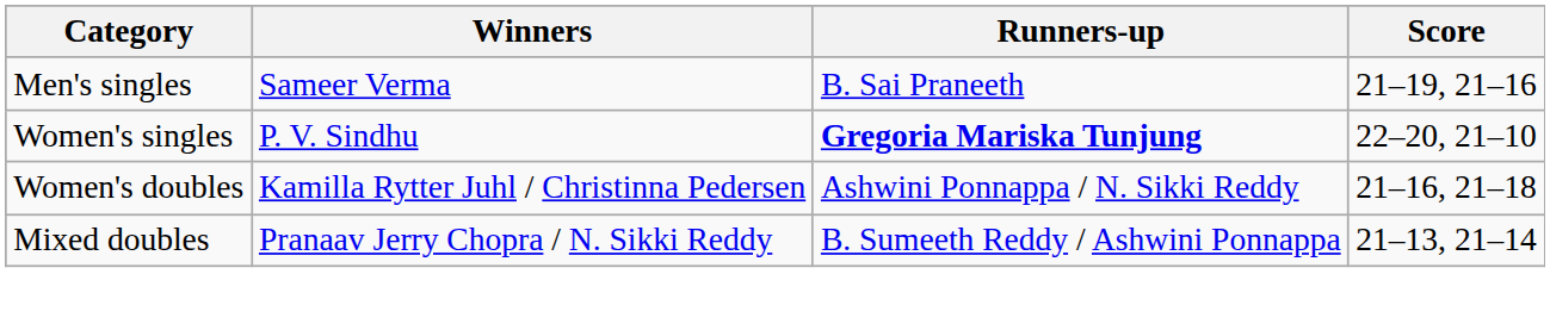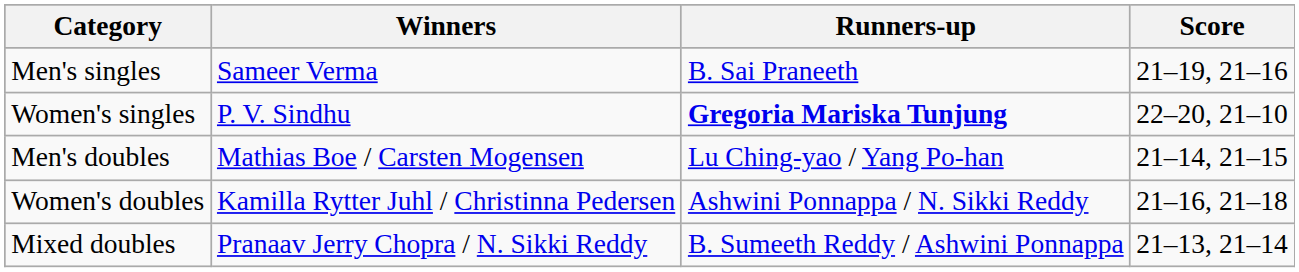 <table class=wikitable style="white-space:nowrap;">
 <tr>
 <th>Category</th>
 <th>Winners</th>
 <th>Runners-up</th>
 <th>Score</th>
 </tr>
 <tr>
 <td>Men's singles</td>
 <td> <a href='#'>Sameer Verma</a></td>
 <td> <a href='#'>B. Sai Praneeth</a></td>
 <td>21–19, 21–16</td>
 </tr>
 <tr>
 <td>Women's singles</td>
 <td> <a href='#'>P. V. Sindhu</a></td>
 <td><strong> <a href='#'>Gregoria Mariska Tunjung</a></strong></td>
 <td>22–20, 21–10</td>
 </tr>
 <tr>
+<td>Men's doubles</td>
+<td> <a href='#'>Mathias Boe</a> / <a href='#'>Carsten Mogensen</a></td>
+<td> <a href='#'>Lu Ching-yao</a> / <a href='#'>Yang Po-han</a></td>
+<td>21–14, 21–15</td>
+</tr>
+<tr>
 <td>Women's doubles</td>
 <td> <a href='#'>Kamilla Rytter Juhl</a> / <a href='#'>Christinna Pedersen</a></td>
 <td> <a href='#'>Ashwini Ponnappa</a> / <a href='#'>N. Sikki Reddy</a></td>
 <td>21–16, 21–18</td>
 </tr>
 <tr>
 <td>Mixed doubles</td>
 <td> <a href='#'>Pranaav Jerry Chopra</a> / <a href='#'>N. Sikki Reddy</a></td>
 <td> <a href='#'>B. Sumeeth Reddy</a> / <a href='#'>Ashwini Ponnappa</a></td>
 <td>21–13, 21–14</td>
 </tr>
 </table>
